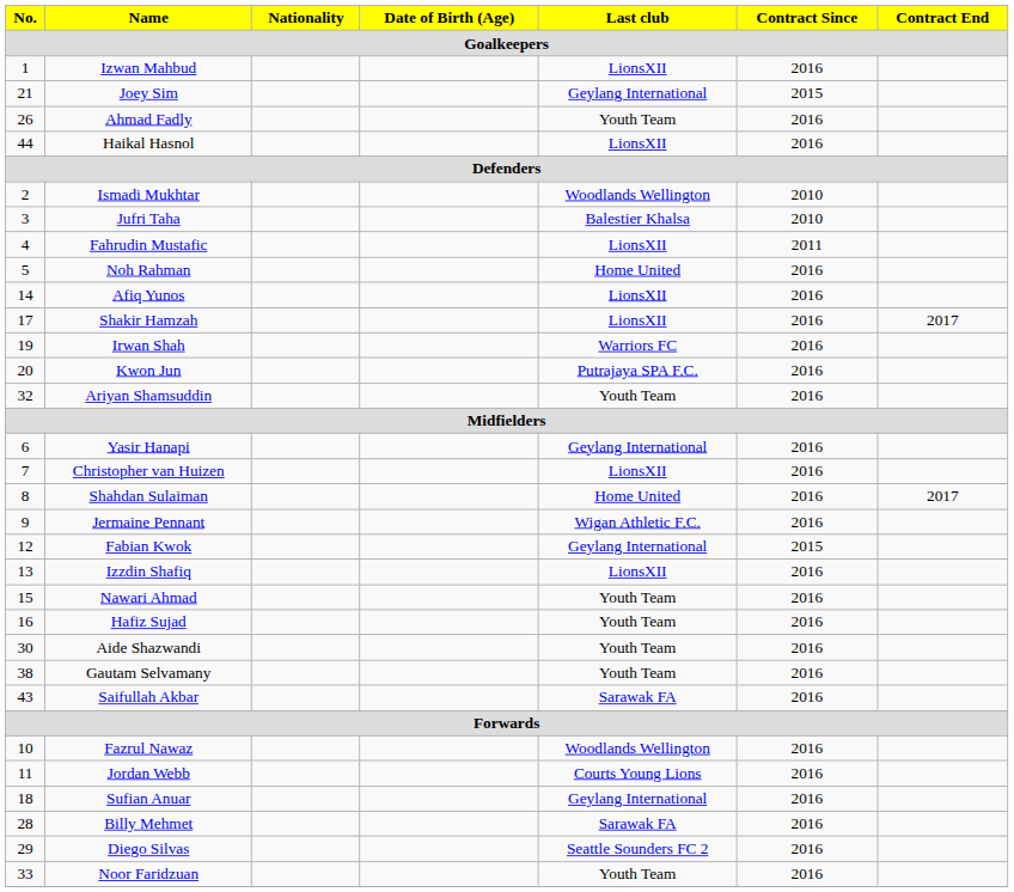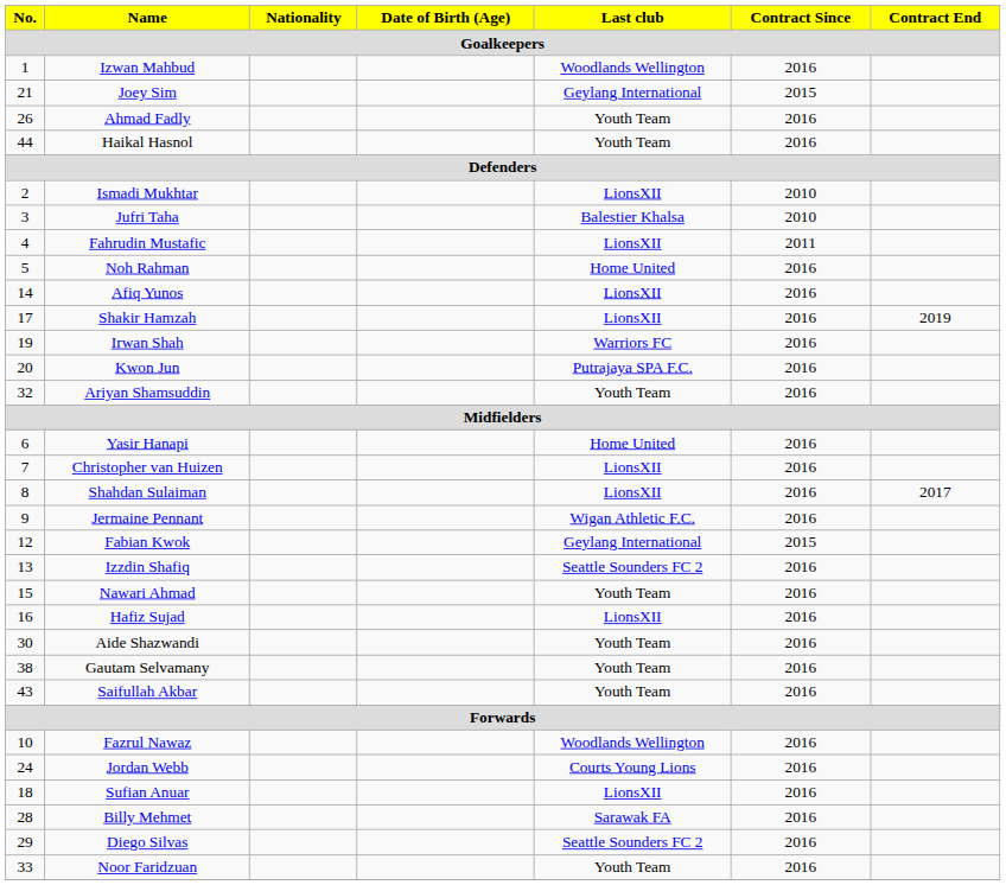 <table class="wikitable" style="text-align:center; font-size:100%; width:80%;">
 <tr>
 <th style="background:#FFFF00; color:black; text-align:center;">No.</th>
 <th style="background:#FFFF00; color:black; text-align:center;">Name</th>
 <th style="background:#FFFF00; color:black; text-align:center;">Nationality</th>
 <th style="background:#FFFF00; color:black; text-align:center;">Date of Birth (Age)</th>
 <th style="background:#FFFF00; color:black; text-align:center;">Last club</th>
 <th style="background:#FFFF00; color:black; text-align:center;">Contract Since</th>
 <th style="background:#FFFF00; color:black; text-align:center;">Contract End</th>
 </tr>
 <tr>
 <th colspan="8" style="background:#dcdcdc; text-align:center;">Goalkeepers</th>
 </tr>
 <tr>
 <td>1</td>
 <td><a href='#'>Izwan Mahbud</a></td>
 <td></td>
 <td></td>
-<td><a href='#'>LionsXII</a></td>
+<td><a href='#'>Woodlands Wellington</a></td>
 <td>2016</td>
 <td></td>
 </tr>
 <tr>
 <td>21</td>
 <td><a href='#'>Joey Sim</a></td>
 <td></td>
 <td></td>
 <td><a href='#'>Geylang International</a></td>
 <td>2015</td>
 <td></td>
 </tr>
 <tr>
 <td>26</td>
 <td><a href='#'>Ahmad Fadly</a></td>
 <td></td>
 <td></td>
 <td>Youth Team</td>
 <td>2016</td>
 <td></td>
 </tr>
 <tr>
 <td>44</td>
 <td>Haikal Hasnol</td>
 <td></td>
 <td></td>
-<td><a href='#'>LionsXII</a></td>
+<td>Youth Team</td>
 <td>2016</td>
 <td></td>
 </tr>
 <tr>
 <th colspan="8" style="background:#dcdcdc; text-align:center;">Defenders</th>
 </tr>
 <tr>
 <td>2</td>
 <td><a href='#'>Ismadi Mukhtar</a></td>
 <td></td>
 <td></td>
-<td><a href='#'>Woodlands Wellington</a></td>
+<td><a href='#'>LionsXII</a></td>
 <td>2010</td>
 <td></td>
 </tr>
 <tr>
 <td>3</td>
 <td><a href='#'>Jufri Taha</a></td>
 <td></td>
 <td></td>
 <td><a href='#'>Balestier Khalsa</a></td>
 <td>2010</td>
 <td></td>
 </tr>
 <tr>
 <td>4</td>
 <td><a href='#'>Fahrudin Mustafic</a></td>
 <td></td>
 <td></td>
 <td><a href='#'>LionsXII</a></td>
 <td>2011</td>
 <td></td>
 </tr>
 <tr>
 <td>5</td>
 <td><a href='#'>Noh Rahman</a></td>
 <td></td>
 <td></td>
 <td> <a href='#'>Home United</a></td>
 <td>2016</td>
 <td></td>
 </tr>
 <tr>
 <td>14</td>
 <td><a href='#'>Afiq Yunos</a></td>
 <td></td>
 <td></td>
 <td><a href='#'>LionsXII</a></td>
 <td>2016</td>
 <td></td>
 </tr>
 <tr>
 <td>17</td>
 <td><a href='#'>Shakir Hamzah</a></td>
 <td></td>
 <td></td>
 <td><a href='#'>LionsXII</a></td>
 <td>2016</td>
-<td>2017</td>
+<td>2019</td>
 </tr>
 <tr>
 <td>19</td>
 <td><a href='#'>Irwan Shah</a></td>
 <td></td>
 <td></td>
 <td><a href='#'>Warriors FC</a></td>
 <td>2016</td>
 <td></td>
 </tr>
 <tr>
 <td>20</td>
 <td><a href='#'>Kwon Jun</a></td>
 <td></td>
 <td></td>
 <td> <a href='#'>Putrajaya SPA F.C.</a></td>
 <td>2016</td>
 <td></td>
 </tr>
 <tr>
 <td>32</td>
 <td><a href='#'>Ariyan Shamsuddin</a></td>
 <td></td>
 <td></td>
 <td>Youth Team</td>
 <td>2016</td>
 <td></td>
 </tr>
 <tr>
 <th colspan="8" style="background:#dcdcdc; text-align:center;">Midfielders</th>
 </tr>
 <tr>
 <td>6</td>
 <td><a href='#'>Yasir Hanapi</a></td>
 <td></td>
 <td></td>
-<td><a href='#'>Geylang International</a></td>
+<td> <a href='#'>Home United</a></td>
 <td>2016</td>
 <td></td>
 </tr>
 <tr>
 <td>7</td>
 <td><a href='#'>Christopher van Huizen</a></td>
 <td></td>
 <td></td>
 <td><a href='#'>LionsXII</a></td>
 <td>2016</td>
 <td></td>
 </tr>
 <tr>
 <td>8</td>
 <td><a href='#'>Shahdan Sulaiman</a></td>
 <td></td>
 <td></td>
-<td> <a href='#'>Home United</a></td>
+<td> <a href='#'>LionsXII</a></td>
 <td>2016</td>
 <td>2017</td>
 </tr>
 <tr>
 <td>9</td>
 <td><a href='#'>Jermaine Pennant</a></td>
 <td></td>
 <td></td>
 <td><a href='#'>Wigan Athletic F.C.</a></td>
 <td>2016</td>
 <td></td>
 </tr>
 <tr>
 <td>12</td>
 <td><a href='#'>Fabian Kwok</a></td>
 <td></td>
 <td></td>
 <td> <a href='#'>Geylang International</a></td>
 <td>2015</td>
 <td></td>
 </tr>
 <tr>
 <td>13</td>
 <td><a href='#'>Izzdin Shafiq</a></td>
 <td></td>
 <td></td>
-<td> <a href='#'>LionsXII</a></td>
+<td> <a href='#'>Seattle Sounders FC 2</a></td>
 <td>2016</td>
 <td></td>
 </tr>
 <tr>
 <td>15</td>
 <td><a href='#'>Nawari Ahmad</a></td>
 <td></td>
 <td></td>
 <td>Youth Team</td>
 <td>2016</td>
 <td></td>
 </tr>
 <tr>
 <td>16</td>
 <td><a href='#'>Hafiz Sujad</a></td>
 <td></td>
 <td></td>
-<td>Youth Team</td>
+<td><a href='#'>LionsXII</a></td>
 <td>2016</td>
 <td></td>
 </tr>
 <tr>
 <td>30</td>
 <td>Aide Shazwandi</td>
 <td></td>
 <td></td>
 <td>Youth Team</td>
 <td>2016</td>
 <td></td>
 </tr>
 <tr>
 <td>38</td>
 <td>Gautam Selvamany</td>
 <td></td>
 <td></td>
 <td>Youth Team</td>
 <td>2016</td>
 <td></td>
 </tr>
 <tr>
 <td>43</td>
 <td><a href='#'>Saifullah Akbar</a></td>
 <td></td>
 <td></td>
-<td> <a href='#'>Sarawak FA</a></td>
+<td>Youth Team</td>
 <td>2016</td>
 <td></td>
 </tr>
 <tr>
 <th colspan="8" style="background:#dcdcdc; text-align:center;">Forwards</th>
 </tr>
 <tr>
 <td>10</td>
 <td><a href='#'>Fazrul Nawaz</a></td>
 <td></td>
 <td></td>
 <td><a href='#'>Woodlands Wellington</a></td>
 <td>2016</td>
 <td></td>
 </tr>
 <tr>
-<td>11</td>
+<td>24</td>
 <td><a href='#'>Jordan Webb</a></td>
 <td></td>
 <td></td>
 <td> <a href='#'>Courts Young Lions</a></td>
 <td>2016</td>
 <td></td>
 </tr>
 <tr>
 <td>18</td>
 <td><a href='#'>Sufian Anuar</a></td>
 <td></td>
 <td></td>
-<td> <a href='#'>Geylang International</a></td>
+<td><a href='#'>LionsXII</a></td>
 <td>2016</td>
 <td></td>
 </tr>
 <tr>
 <td>28</td>
 <td><a href='#'>Billy Mehmet</a></td>
 <td></td>
 <td></td>
 <td> <a href='#'>Sarawak FA</a></td>
 <td>2016</td>
 <td></td>
 </tr>
 <tr>
 <td>29</td>
 <td><a href='#'>Diego Silvas</a></td>
 <td></td>
 <td></td>
 <td> <a href='#'>Seattle Sounders FC 2</a></td>
 <td>2016</td>
 <td></td>
 </tr>
 <tr>
 <td>33</td>
 <td><a href='#'>Noor Faridzuan</a></td>
 <td></td>
 <td></td>
 <td>Youth Team</td>
 <td>2016</td>
 <td></td>
 </tr>
 <tr>
 </tr>
 </table>
